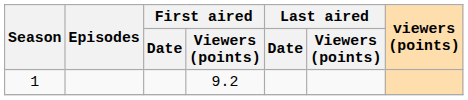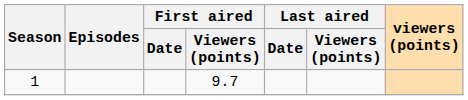 <table class="wikitable" style="text-align: center">
 <tr>
 <th scope="col" rowspan="2">Season</th>
 <th scope="col" rowspan="2" colspan="1">Episodes</th>
 <th scope="col" colspan="2">First aired</th>
 <th scope="col" colspan="2">Last aired</th>
 <th style="background:#ffdead;" rowspan="2"> viewers <br> (points)</th>
 </tr>
 <tr>
 <th scope="col">Date</th>
 <th scope="col">Viewers<br>(points)</th>
 <th scope="col">Date</th>
 <th scope="col">Viewers<br>(points)</th>
 </tr>
 <tr>
 <td>1</td>
 <td></td>
 <td></td>
-<td>9.2</td>
+<td>9.7</td>
 <td></td>
 <td></td>
 <td style="background:#ffdead;"></td>
 </tr>
 <tr>
 </tr>
 </table>
